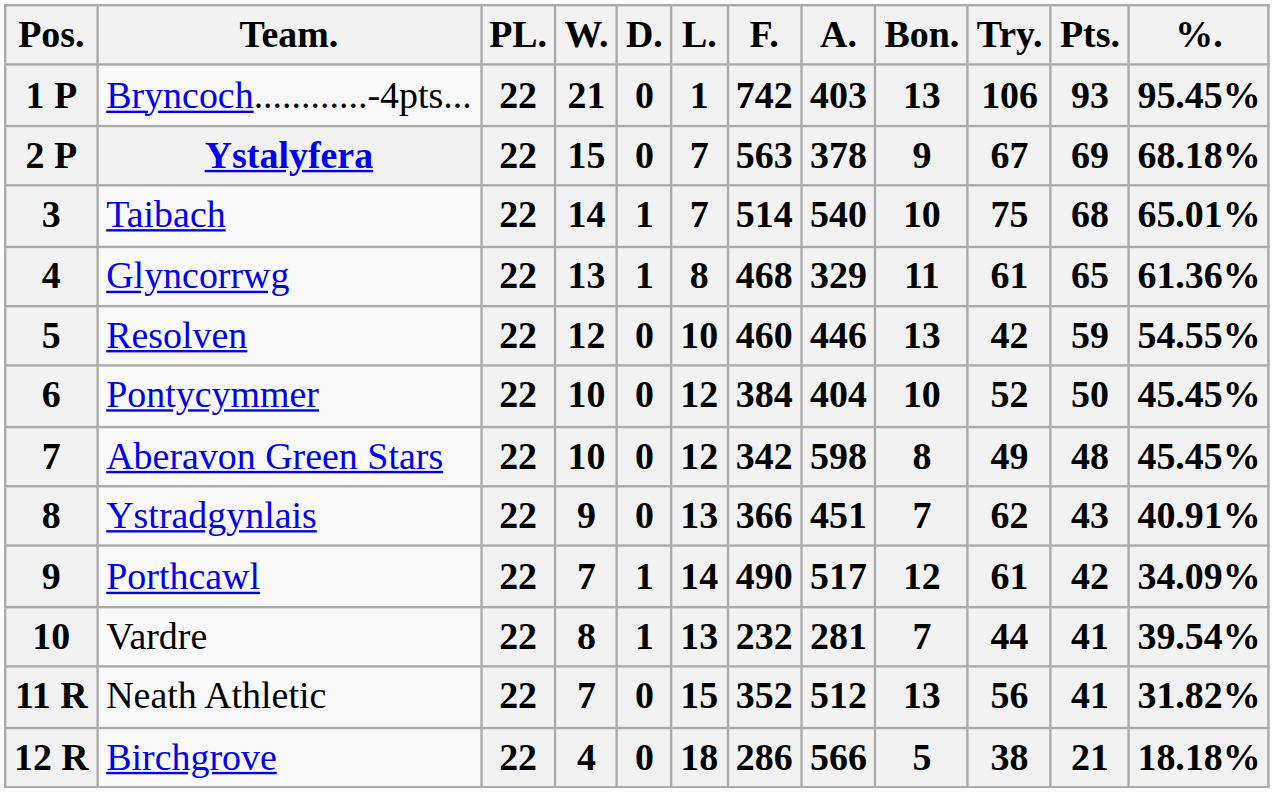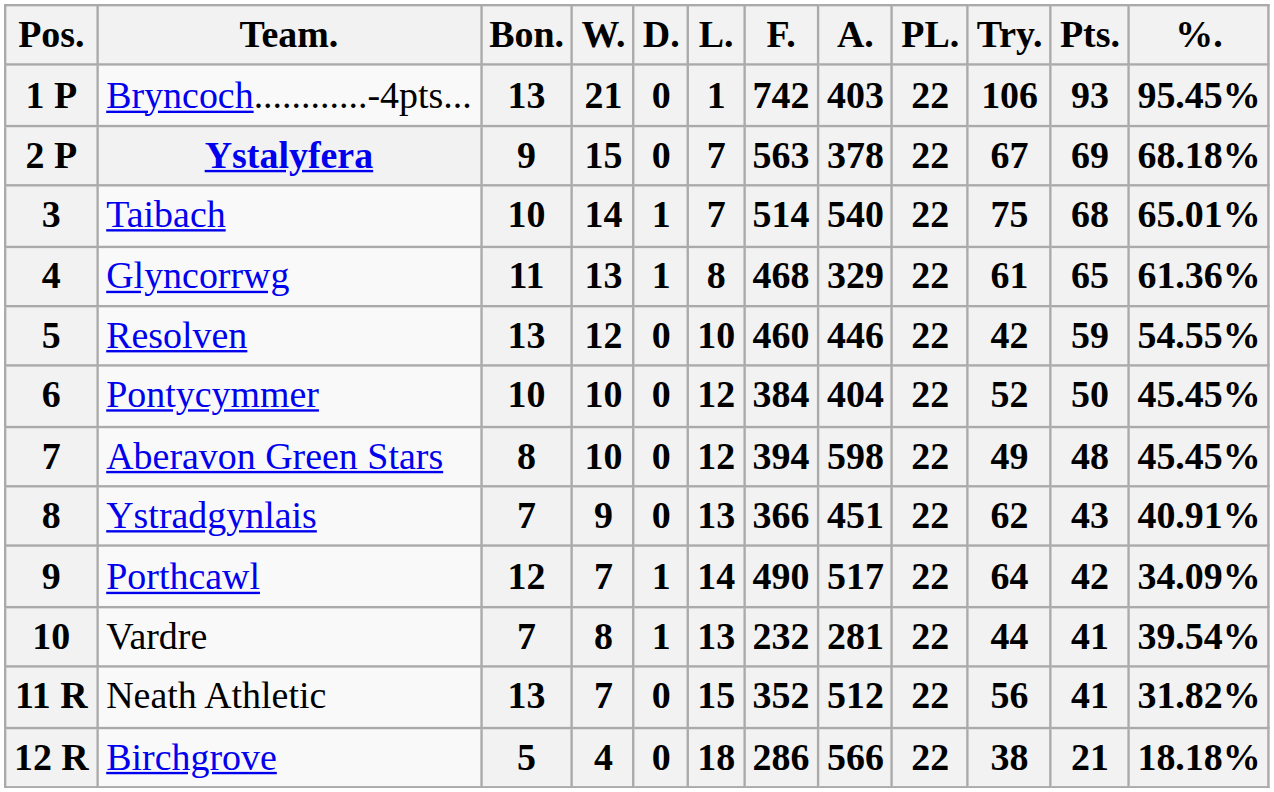 <table class="wikitable">
 <tr>
 <th>Pos.</th>
 <th>Team.</th>
-<th>PL.</th>
+<th>Bon.</th>
 <th>W.</th>
 <th>D.</th>
 <th>L.</th>
 <th>F.</th>
 <th>A.</th>
-<th>Bon.</th>
+<th>PL.</th>
 <th>Try.</th>
 <th>Pts.</th>
 <th>%.</th>
 </tr>
 <tr>
 <th>1 P</th>
 <td><a href='#'>Bryncoch</a>............-4pts...</td>
-<th>22</th>
+<th>13</th>
 <th>21</th>
 <th>0</th>
 <th>1</th>
 <th>742</th>
 <th>403</th>
-<th>13</th>
+<th>22</th>
 <th>106</th>
 <th>93</th>
 <th>95.45%</th>
 </tr>
 <tr>
 <th>2 P</th>
 <th><a href='#'>Ystalyfera</a></th>
-<th>22</th>
+<th>9</th>
 <th>15</th>
 <th>0</th>
 <th>7</th>
 <th>563</th>
 <th>378</th>
-<th>9</th>
+<th>22</th>
 <th>67</th>
 <th>69</th>
 <th>68.18%</th>
 </tr>
 <tr>
 <th>3</th>
 <td><a href='#'>Taibach</a></td>
-<th>22</th>
+<th>10</th>
 <th>14</th>
 <th>1</th>
 <th>7</th>
 <th>514</th>
 <th>540</th>
-<th>10</th>
+<th>22</th>
 <th>75</th>
 <th>68</th>
 <th>65.01%</th>
 </tr>
 <tr>
 <th>4</th>
 <td><a href='#'>Glyncorrwg</a></td>
-<th>22</th>
+<th>11</th>
 <th>13</th>
 <th>1</th>
 <th>8</th>
 <th>468</th>
 <th>329</th>
-<th>11</th>
+<th>22</th>
 <th>61</th>
 <th>65</th>
 <th>61.36%</th>
 </tr>
 <tr>
 <th>5</th>
 <td><a href='#'>Resolven</a></td>
-<th>22</th>
+<th>13</th>
 <th>12</th>
 <th>0</th>
 <th>10</th>
 <th>460</th>
 <th>446</th>
-<th>13</th>
+<th>22</th>
 <th>42</th>
 <th>59</th>
 <th>54.55%</th>
 </tr>
 <tr>
 <th>6</th>
 <td><a href='#'>Pontycymmer</a></td>
-<th>22</th>
+<th>10</th>
 <th>10</th>
 <th>0</th>
 <th>12</th>
 <th>384</th>
 <th>404</th>
-<th>10</th>
+<th>22</th>
 <th>52</th>
 <th>50</th>
 <th>45.45%</th>
 </tr>
 <tr>
 <th>7</th>
 <td><a href='#'>Aberavon Green Stars</a></td>
-<th>22</th>
+<th>8</th>
 <th>10</th>
 <th>0</th>
 <th>12</th>
-<th>342</th>
+<th>394</th>
 <th>598</th>
-<th>8</th>
+<th>22</th>
 <th>49</th>
 <th>48</th>
 <th>45.45%</th>
 </tr>
 <tr>
 <th>8</th>
 <td><a href='#'>Ystradgynlais</a></td>
-<th>22</th>
+<th>7</th>
 <th>9</th>
 <th>0</th>
 <th>13</th>
 <th>366</th>
 <th>451</th>
-<th>7</th>
+<th>22</th>
 <th>62</th>
 <th>43</th>
 <th>40.91%</th>
 </tr>
 <tr>
 <th>9</th>
 <td><a href='#'>Porthcawl</a></td>
-<th>22</th>
+<th>12</th>
 <th>7</th>
 <th>1</th>
 <th>14</th>
 <th>490</th>
 <th>517</th>
-<th>12</th>
-<th>61</th>
+<th>22</th>
+<th>64</th>
 <th>42</th>
 <th>34.09%</th>
 </tr>
 <tr>
 <th>10</th>
 <td>Vardre</td>
-<th>22</th>
+<th>7</th>
 <th>8</th>
 <th>1</th>
 <th>13</th>
 <th>232</th>
 <th>281</th>
-<th>7</th>
+<th>22</th>
 <th>44</th>
 <th>41</th>
 <th>39.54%</th>
 </tr>
 <tr>
 <th>11 R</th>
 <td>Neath Athletic</td>
-<th>22</th>
+<th>13</th>
 <th>7</th>
 <th>0</th>
 <th>15</th>
 <th>352</th>
 <th>512</th>
-<th>13</th>
+<th>22</th>
 <th>56</th>
 <th>41</th>
 <th>31.82%</th>
 </tr>
 <tr>
 <th>12 R</th>
 <td><a href='#'>Birchgrove</a></td>
-<th>22</th>
+<th>5</th>
 <th>4</th>
 <th>0</th>
 <th>18</th>
 <th>286</th>
 <th>566</th>
-<th>5</th>
+<th>22</th>
 <th>38</th>
 <th>21</th>
 <th>18.18%</th>
 </tr>
 </table>
